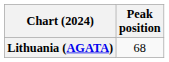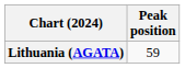 <table class="wikitable plainrowheaders" style="text-align:center">
 <tr>
 <th scope="col">Chart (2024)</th>
 <th scope="col">Peak<br>position</th>
 </tr>
 <tr>
 <th scope="row">Lithuania (<a href='#'>AGATA</a>)</th>
-<td>68</td>
+<td>59</td>
 </tr>
 </table>
